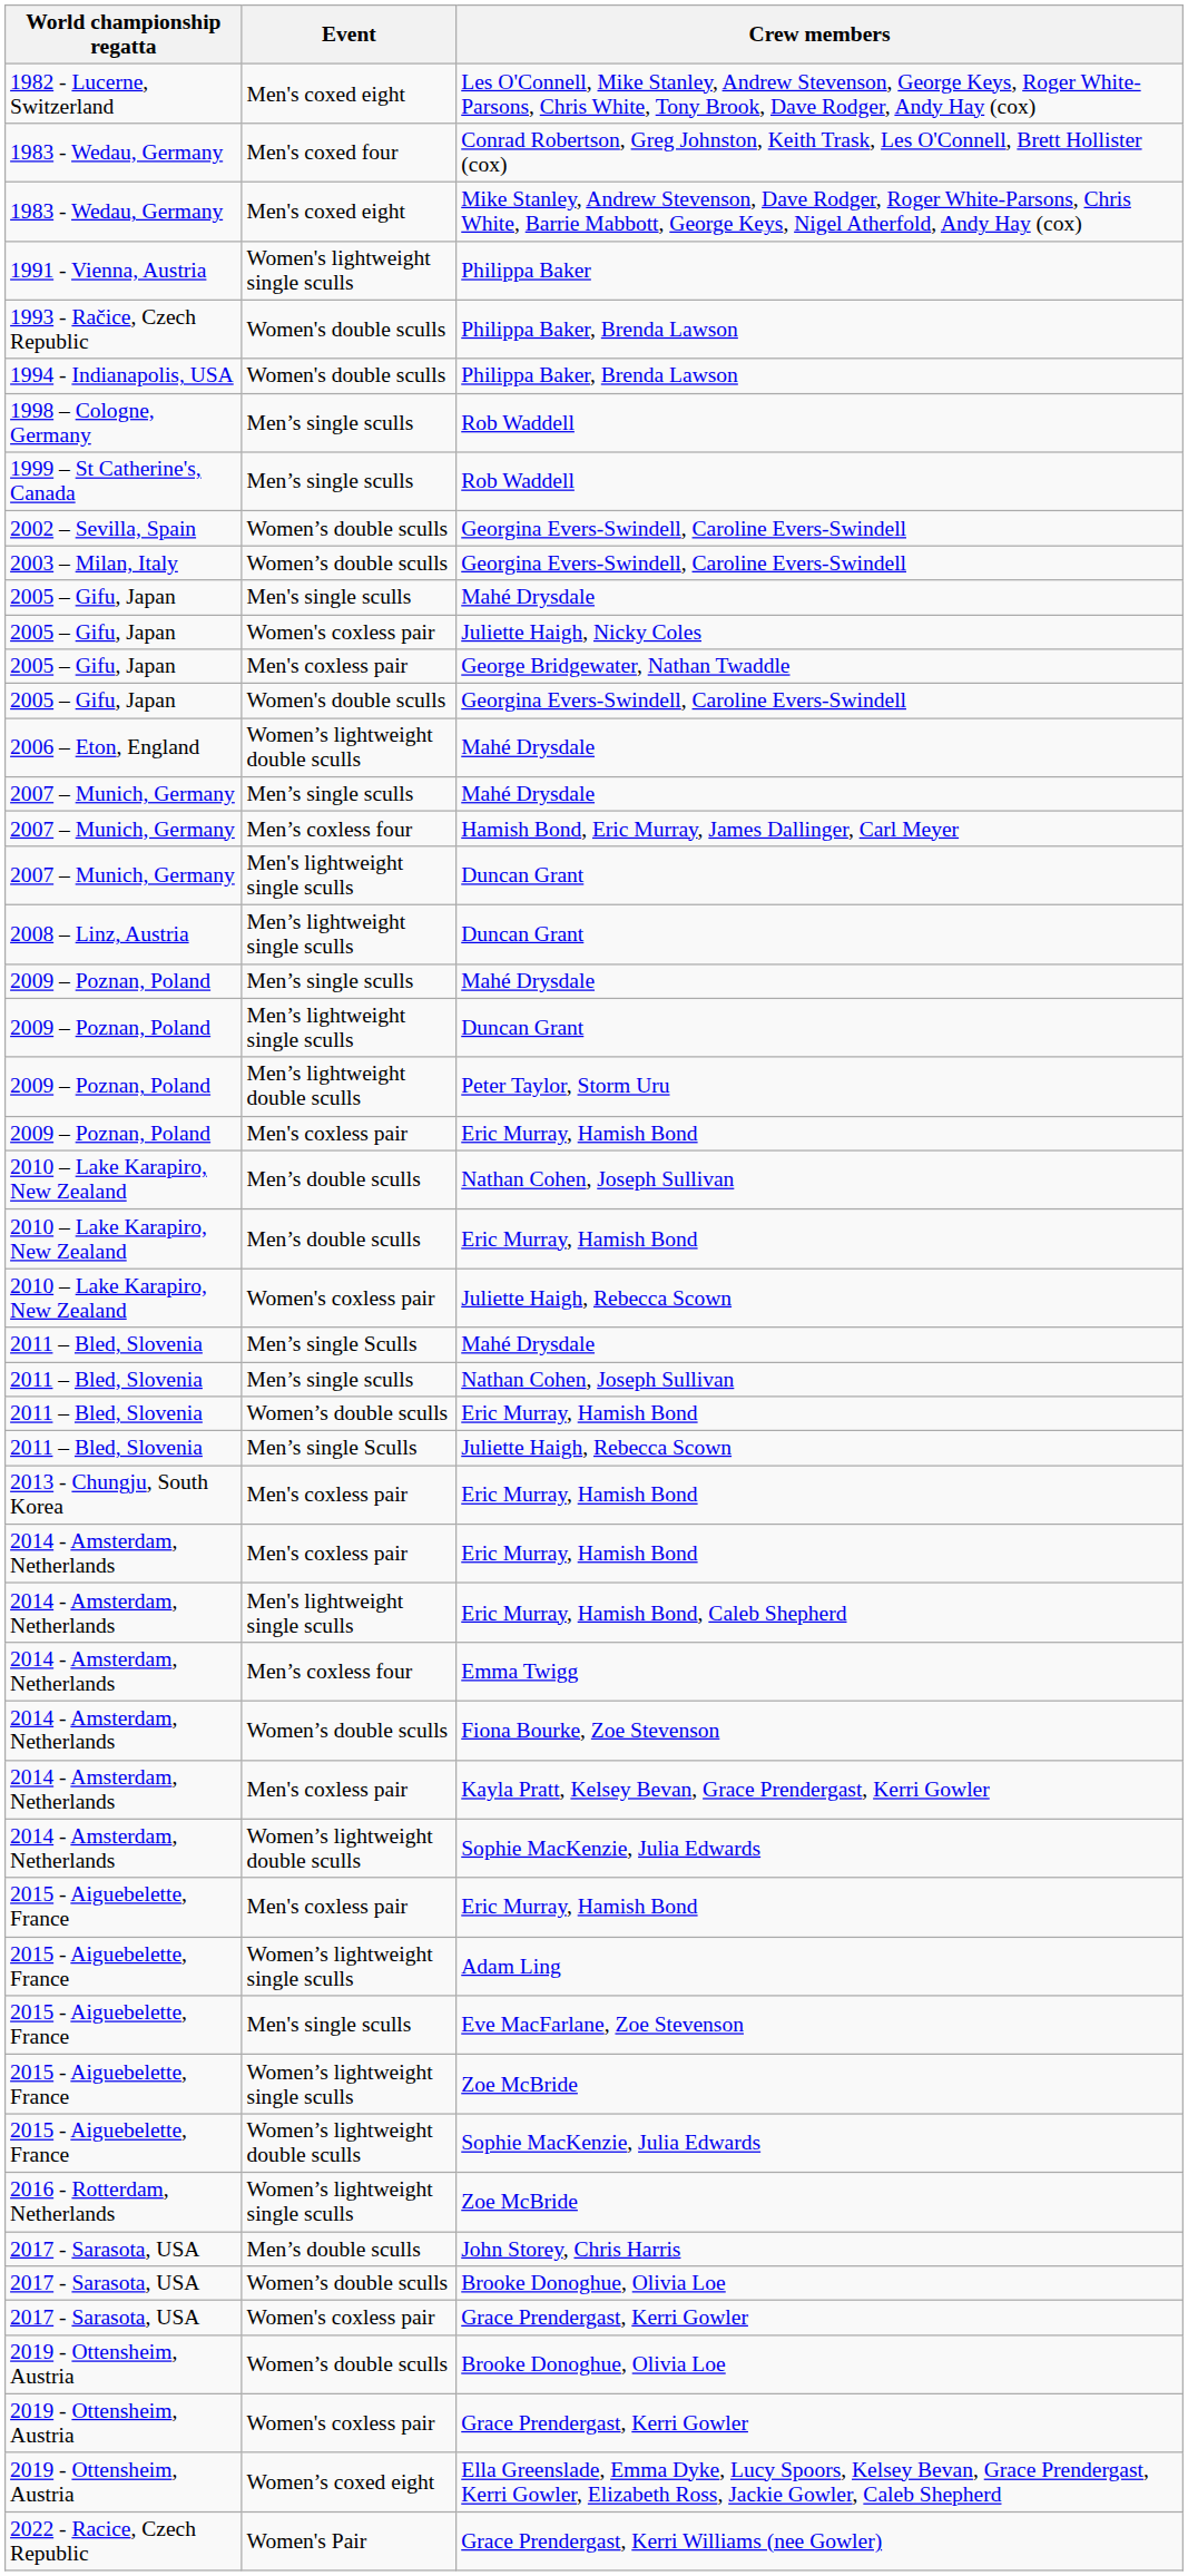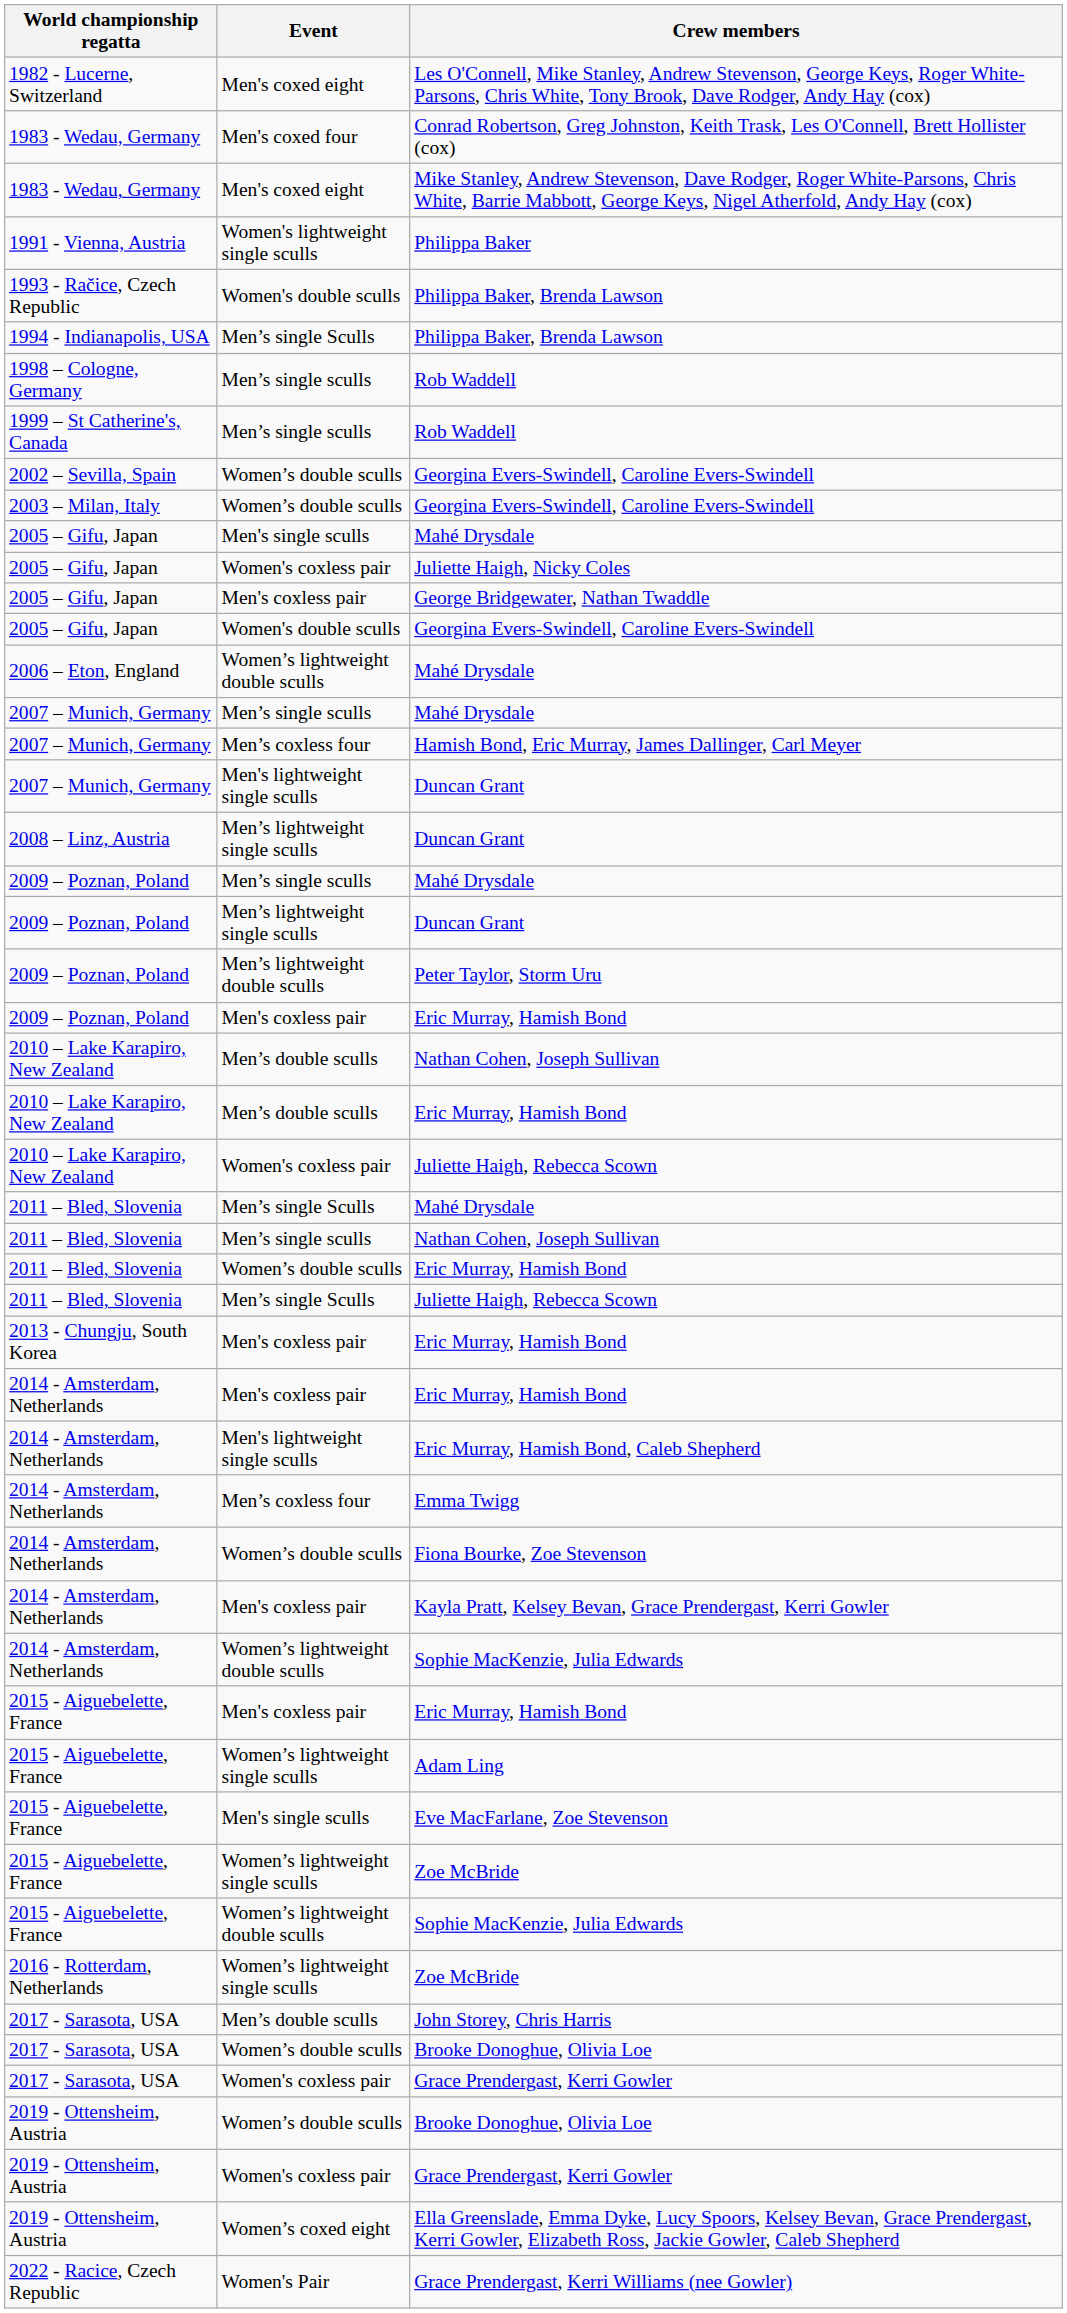 <table class="wikitable">
 <tr>
 <th>World championship regatta</th>
 <th>Event</th>
 <th>Crew members</th>
 </tr>
 <tr>
 <td><a href='#'>1982</a> - <a href='#'>Lucerne</a>, Switzerland</td>
 <td>Men's coxed eight</td>
 <td><a href='#'>Les O'Connell</a>, <a href='#'>Mike Stanley</a>, <a href='#'>Andrew Stevenson</a>, <a href='#'>George Keys</a>, <a href='#'>Roger White-Parsons</a>, <a href='#'>Chris White</a>, <a href='#'>Tony Brook</a>, <a href='#'>Dave Rodger</a>, <a href='#'>Andy Hay</a> (cox)</td>
 </tr>
 <tr>
 <td><a href='#'>1983</a> - <a href='#'>Wedau, Germany</a></td>
 <td>Men's coxed four</td>
 <td><a href='#'>Conrad Robertson</a>, <a href='#'>Greg Johnston</a>, <a href='#'>Keith Trask</a>, <a href='#'>Les O'Connell</a>, <a href='#'>Brett Hollister</a> (cox)</td>
 </tr>
 <tr>
 <td><a href='#'>1983</a> - <a href='#'>Wedau, Germany</a></td>
 <td>Men's coxed eight</td>
 <td><a href='#'>Mike Stanley</a>, <a href='#'>Andrew Stevenson</a>, <a href='#'>Dave Rodger</a>, <a href='#'>Roger White-Parsons</a>, <a href='#'>Chris White</a>, <a href='#'>Barrie Mabbott</a>, <a href='#'>George Keys</a>, <a href='#'>Nigel Atherfold</a>, <a href='#'>Andy Hay</a> (cox)</td>
 </tr>
 <tr>
 <td><a href='#'>1991</a> - <a href='#'>Vienna, Austria</a></td>
 <td>Women's lightweight single sculls</td>
 <td><a href='#'>Philippa Baker</a></td>
 </tr>
 <tr>
 <td><a href='#'>1993</a> - <a href='#'>Račice</a>, Czech Republic</td>
 <td>Women's double sculls</td>
 <td><a href='#'>Philippa Baker</a>, <a href='#'>Brenda Lawson</a></td>
 </tr>
 <tr>
 <td><a href='#'>1994</a> - <a href='#'>Indianapolis, USA</a></td>
-<td>Women's double sculls</td>
+<td>Men’s single Sculls</td>
 <td><a href='#'>Philippa Baker</a>, <a href='#'>Brenda Lawson</a></td>
 </tr>
 <tr>
 <td><a href='#'>1998</a> – <a href='#'>Cologne, Germany</a></td>
 <td>Men’s single sculls</td>
 <td><a href='#'>Rob Waddell</a></td>
 </tr>
 <tr>
 <td><a href='#'>1999</a> – <a href='#'>St Catherine's, Canada</a></td>
 <td>Men’s single sculls</td>
 <td><a href='#'>Rob Waddell</a></td>
 </tr>
 <tr>
 <td><a href='#'>2002</a> – <a href='#'>Sevilla, Spain</a></td>
 <td>Women’s double sculls</td>
 <td><a href='#'>Georgina Evers-Swindell</a>, <a href='#'>Caroline Evers-Swindell</a></td>
 </tr>
 <tr>
 <td><a href='#'>2003</a> – <a href='#'>Milan, Italy</a></td>
 <td>Women’s double sculls</td>
 <td><a href='#'>Georgina Evers-Swindell</a>, <a href='#'>Caroline Evers-Swindell</a></td>
 </tr>
 <tr>
 <td><a href='#'>2005</a> – <a href='#'>Gifu</a>, Japan</td>
 <td>Men's single sculls</td>
 <td><a href='#'>Mahé Drysdale</a></td>
 </tr>
 <tr>
 <td><a href='#'>2005</a> – <a href='#'>Gifu</a>, Japan</td>
 <td>Women's coxless pair</td>
 <td><a href='#'>Juliette Haigh</a>, <a href='#'>Nicky Coles</a></td>
 </tr>
 <tr>
 <td><a href='#'>2005</a> – <a href='#'>Gifu</a>, Japan</td>
 <td>Men's coxless pair</td>
 <td><a href='#'>George Bridgewater</a>, <a href='#'>Nathan Twaddle</a></td>
 </tr>
 <tr>
 <td><a href='#'>2005</a> – <a href='#'>Gifu</a>, Japan</td>
 <td>Women's double sculls</td>
 <td><a href='#'>Georgina Evers-Swindell</a>, <a href='#'>Caroline Evers-Swindell</a></td>
 </tr>
 <tr>
 <td><a href='#'>2006</a> – <a href='#'>Eton</a>, England</td>
 <td>Women’s lightweight double sculls</td>
 <td><a href='#'>Mahé Drysdale</a></td>
 </tr>
 <tr>
 <td><a href='#'>2007</a> – <a href='#'>Munich, Germany</a></td>
 <td>Men’s single sculls</td>
 <td><a href='#'>Mahé Drysdale</a></td>
 </tr>
 <tr>
 <td><a href='#'>2007</a> – <a href='#'>Munich, Germany</a></td>
 <td>Men’s coxless four</td>
 <td><a href='#'>Hamish Bond</a>, <a href='#'>Eric Murray</a>, <a href='#'>James Dallinger</a>, <a href='#'>Carl Meyer</a></td>
 </tr>
 <tr>
 <td><a href='#'>2007</a> – <a href='#'>Munich, Germany</a></td>
 <td>Men's lightweight single sculls</td>
 <td><a href='#'>Duncan Grant</a></td>
 </tr>
 <tr>
 <td><a href='#'>2008</a> – <a href='#'>Linz, Austria</a></td>
 <td>Men’s lightweight single sculls</td>
 <td><a href='#'>Duncan Grant</a></td>
 </tr>
 <tr>
 <td><a href='#'>2009</a> – <a href='#'>Poznan, Poland</a></td>
 <td>Men’s single sculls</td>
 <td><a href='#'>Mahé Drysdale</a></td>
 </tr>
 <tr>
 <td><a href='#'>2009</a> – <a href='#'>Poznan, Poland</a></td>
 <td>Men’s lightweight single sculls</td>
 <td><a href='#'>Duncan Grant</a></td>
 </tr>
 <tr>
 <td><a href='#'>2009</a> – <a href='#'>Poznan, Poland</a></td>
 <td>Men’s lightweight double sculls</td>
 <td><a href='#'>Peter Taylor</a>, <a href='#'>Storm Uru</a></td>
 </tr>
 <tr>
 <td><a href='#'>2009</a> – <a href='#'>Poznan, Poland</a></td>
 <td>Men's coxless pair</td>
 <td><a href='#'>Eric Murray</a>, <a href='#'>Hamish Bond</a></td>
 </tr>
 <tr>
 <td><a href='#'>2010</a> – <a href='#'>Lake Karapiro, New Zealand</a></td>
 <td>Men’s double sculls</td>
 <td><a href='#'>Nathan Cohen</a>, <a href='#'>Joseph Sullivan</a></td>
 </tr>
 <tr>
 <td><a href='#'>2010</a> – <a href='#'>Lake Karapiro, New Zealand</a></td>
 <td>Men’s double sculls</td>
 <td><a href='#'>Eric Murray</a>, <a href='#'>Hamish Bond</a></td>
 </tr>
 <tr>
 <td><a href='#'>2010</a> – <a href='#'>Lake Karapiro, New Zealand</a></td>
 <td>Women's coxless pair</td>
 <td><a href='#'>Juliette Haigh</a>, <a href='#'>Rebecca Scown</a></td>
 </tr>
 <tr>
 <td><a href='#'>2011</a> – <a href='#'>Bled, Slovenia</a></td>
 <td>Men’s single Sculls</td>
 <td><a href='#'>Mahé Drysdale</a></td>
 </tr>
 <tr>
 <td><a href='#'>2011</a> – <a href='#'>Bled, Slovenia</a></td>
 <td>Men’s single sculls</td>
 <td><a href='#'>Nathan Cohen</a>, <a href='#'>Joseph Sullivan</a></td>
 </tr>
 <tr>
 <td><a href='#'>2011</a> – <a href='#'>Bled, Slovenia</a></td>
 <td>Women’s double sculls</td>
 <td><a href='#'>Eric Murray</a>, <a href='#'>Hamish Bond</a></td>
 </tr>
 <tr>
 <td><a href='#'>2011</a> – <a href='#'>Bled, Slovenia</a></td>
 <td>Men’s single Sculls</td>
 <td><a href='#'>Juliette Haigh</a>, <a href='#'>Rebecca Scown</a></td>
 </tr>
 <tr>
 <td><a href='#'>2013</a> - <a href='#'>Chungju</a>, South Korea</td>
 <td>Men's coxless pair</td>
 <td><a href='#'>Eric Murray</a>, <a href='#'>Hamish Bond</a></td>
 </tr>
 <tr>
 <td><a href='#'>2014</a> - <a href='#'>Amsterdam</a>, Netherlands</td>
 <td>Men's coxless pair</td>
 <td><a href='#'>Eric Murray</a>, <a href='#'>Hamish Bond</a></td>
 </tr>
 <tr>
 <td><a href='#'>2014</a> - <a href='#'>Amsterdam</a>, Netherlands</td>
 <td>Men's lightweight single sculls</td>
 <td><a href='#'>Eric Murray</a>, <a href='#'>Hamish Bond</a>, <a href='#'>Caleb Shepherd</a></td>
 </tr>
 <tr>
 <td><a href='#'>2014</a> - <a href='#'>Amsterdam</a>, Netherlands</td>
 <td>Men’s coxless four</td>
 <td><a href='#'>Emma Twigg</a></td>
 </tr>
 <tr>
 <td><a href='#'>2014</a> - <a href='#'>Amsterdam</a>, Netherlands</td>
 <td>Women’s double sculls</td>
 <td><a href='#'>Fiona Bourke</a>, <a href='#'>Zoe Stevenson</a></td>
 </tr>
 <tr>
 <td><a href='#'>2014</a> - <a href='#'>Amsterdam</a>, Netherlands</td>
 <td>Men's coxless pair</td>
 <td><a href='#'>Kayla Pratt</a>, <a href='#'>Kelsey Bevan</a>, <a href='#'>Grace Prendergast</a>, <a href='#'>Kerri Gowler</a></td>
 </tr>
 <tr>
 <td><a href='#'>2014</a> - <a href='#'>Amsterdam</a>, Netherlands</td>
 <td>Women’s lightweight double sculls</td>
 <td><a href='#'>Sophie MacKenzie</a>, <a href='#'>Julia Edwards</a></td>
 </tr>
 <tr>
 <td><a href='#'>2015</a> - <a href='#'>Aiguebelette</a>, France</td>
 <td>Men's coxless pair</td>
 <td><a href='#'>Eric Murray</a>, <a href='#'>Hamish Bond</a></td>
 </tr>
 <tr>
 <td><a href='#'>2015</a> - <a href='#'>Aiguebelette</a>, France</td>
 <td>Women’s lightweight single sculls</td>
 <td><a href='#'>Adam Ling</a></td>
 </tr>
 <tr>
 <td><a href='#'>2015</a> - <a href='#'>Aiguebelette</a>, France</td>
 <td>Men's single sculls</td>
 <td><a href='#'>Eve MacFarlane</a>, <a href='#'>Zoe Stevenson</a></td>
 </tr>
 <tr>
 <td><a href='#'>2015</a> - <a href='#'>Aiguebelette</a>, France</td>
 <td>Women’s lightweight single sculls</td>
 <td><a href='#'>Zoe McBride</a></td>
 </tr>
 <tr>
 <td><a href='#'>2015</a> - <a href='#'>Aiguebelette</a>, France</td>
 <td>Women’s lightweight double sculls</td>
 <td><a href='#'>Sophie MacKenzie</a>, <a href='#'>Julia Edwards</a></td>
 </tr>
 <tr>
 <td><a href='#'>2016</a> - <a href='#'>Rotterdam</a>, Netherlands</td>
 <td>Women’s lightweight single sculls</td>
 <td><a href='#'>Zoe McBride</a></td>
 </tr>
 <tr>
 <td><a href='#'>2017</a> - <a href='#'>Sarasota</a>, USA</td>
 <td>Men’s double sculls</td>
 <td><a href='#'>John Storey</a>, <a href='#'>Chris Harris</a></td>
 </tr>
 <tr>
 <td><a href='#'>2017</a> - <a href='#'>Sarasota</a>, USA</td>
 <td>Women’s double sculls</td>
 <td><a href='#'>Brooke Donoghue</a>, <a href='#'>Olivia Loe</a></td>
 </tr>
 <tr>
 <td><a href='#'>2017</a> - <a href='#'>Sarasota</a>, USA</td>
 <td>Women's coxless pair</td>
 <td><a href='#'>Grace Prendergast</a>, <a href='#'>Kerri Gowler</a></td>
 </tr>
 <tr>
 <td><a href='#'>2019</a> - <a href='#'>Ottensheim</a>, Austria</td>
 <td>Women’s double sculls</td>
 <td><a href='#'>Brooke Donoghue</a>, <a href='#'>Olivia Loe</a></td>
 </tr>
 <tr>
 <td><a href='#'>2019</a> - <a href='#'>Ottensheim</a>, Austria</td>
 <td>Women's coxless pair</td>
 <td><a href='#'>Grace Prendergast</a>, <a href='#'>Kerri Gowler</a></td>
 </tr>
 <tr>
 <td><a href='#'>2019</a> - <a href='#'>Ottensheim</a>, Austria</td>
 <td>Women’s coxed eight</td>
 <td><a href='#'>Ella Greenslade</a>, <a href='#'>Emma Dyke</a>, <a href='#'>Lucy Spoors</a>, <a href='#'>Kelsey Bevan</a>, <a href='#'>Grace Prendergast</a>, <a href='#'>Kerri Gowler</a>, <a href='#'>Elizabeth Ross</a>, <a href='#'>Jackie Gowler</a>, <a href='#'>Caleb Shepherd</a></td>
 </tr>
 <tr>
 <td><a href='#'>2022</a> - <a href='#'>Racice</a>, Czech Republic</td>
 <td>Women's Pair</td>
 <td><a href='#'>Grace Prendergast</a>, <a href='#'>Kerri Williams (nee Gowler)</a></td>
 </tr>
 </table>
